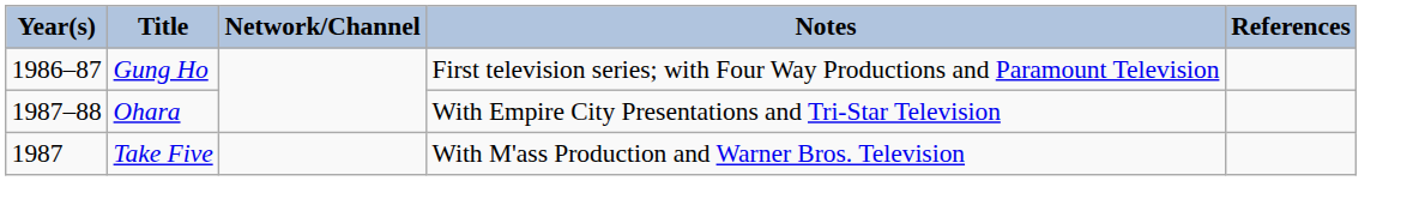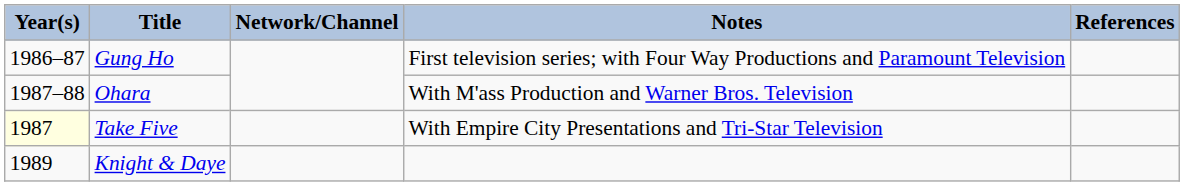 <table class="wikitable" style="font-size:95%;">
 <tr style="text-align:left;">
 <th style="background:#B0C4DE;">Year(s)</th>
 <th style="background:#B0C4DE;">Title</th>
 <th style="background:#B0C4DE;">Network/Channel</th>
 <th style="background:#B0C4DE;">Notes</th>
 <th style="background:#B0C4DE;">References</th>
 </tr>
 <tr>
 <td>1986–87</td>
 <td><em><a href='#'>Gung Ho</a></em></td>
 <td rowspan="2"></td>
 <td>First television series; with Four Way Productions and <a href='#'>Paramount Television</a></td>
 <td></td>
 </tr>
 <tr>
 <td>1987–88</td>
 <td><em><a href='#'>Ohara</a></em></td>
+<td>With M'ass Production and <a href='#'>Warner Bros. Television</a></td>
+<td></td>
+</tr>
+<tr>
+<td style="background: lightyellow;">1987</td>
+<td><em><a href='#'>Take Five</a></em></td>
+<td></td>
 <td>With Empire City Presentations and <a href='#'>Tri-Star Television</a></td>
 <td></td>
 </tr>
 <tr>
-<td>1987</td>
-<td><em><a href='#'>Take Five</a></em></td>
+<td>1989</td>
+<td><em><a href='#'>Knight & Daye</a></em></td>
 <td></td>
-<td>With M'ass Production and <a href='#'>Warner Bros. Television</a></td>
+<td></td>
 <td></td>
 </tr>
 </table>
